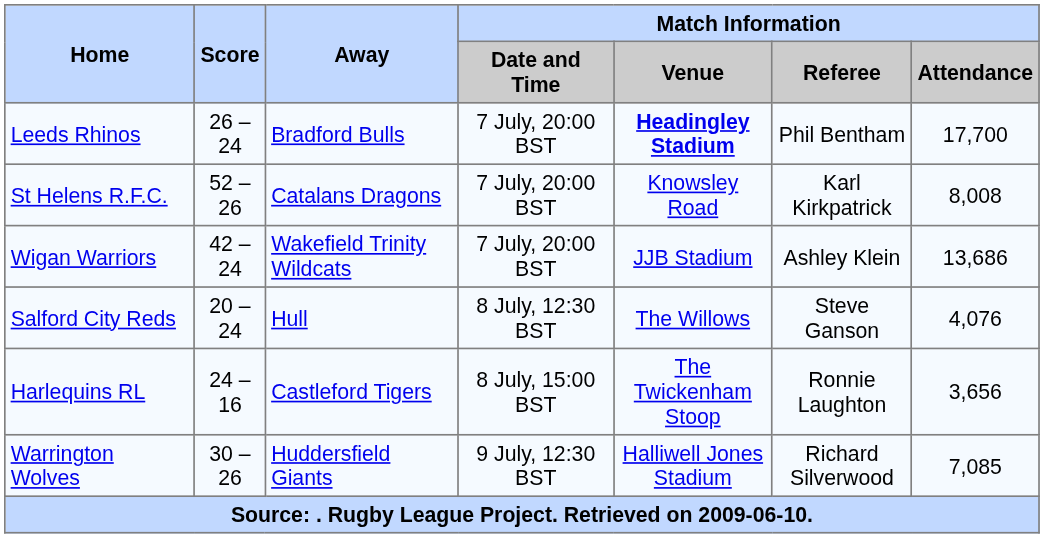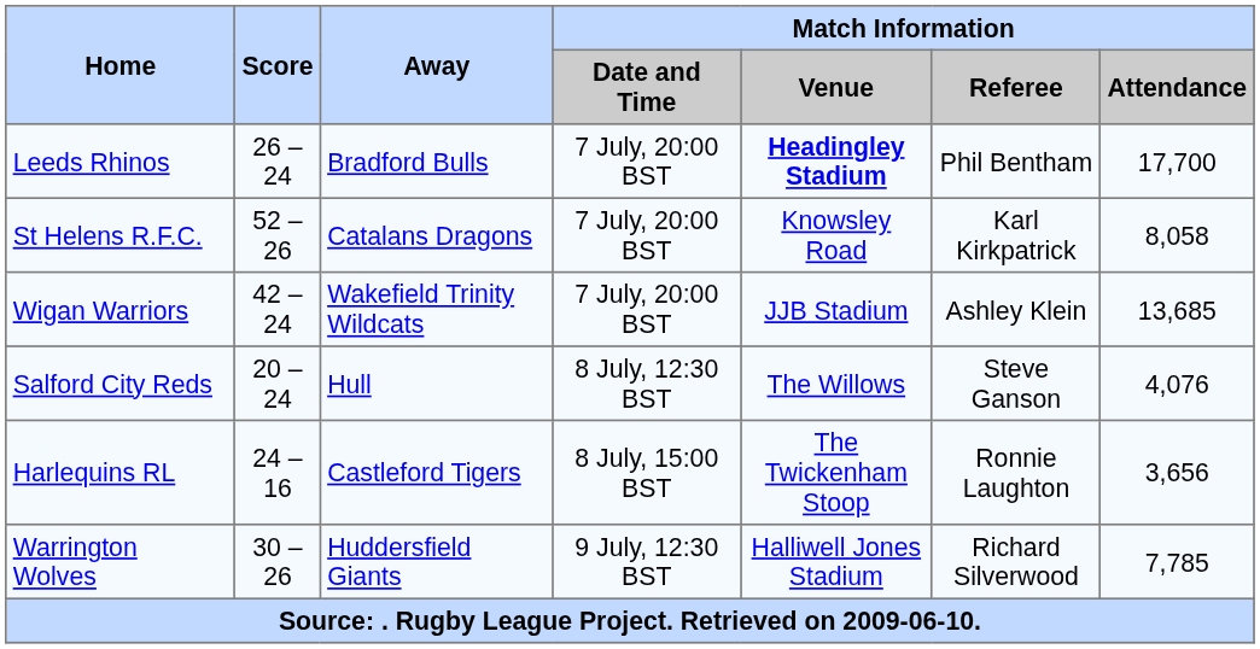 <table border="1" cellpadding="3" cellspacing="0" style="border-collapse:collapse; font-size:80%; text-align:center; width:100%;">
 <tr style="background:#c1d8ff;">
 <th rowspan="2" style="width:20%;">Home</th>
 <th rowspan="2" style="width:6%;">Score</th>
 <th rowspan="2" style="width:20%;">Away</th>
 <th colspan=6>Match Information</th>
 </tr>
 <tr style="background:#ccc;">
 <th width=17%>Date and Time</th>
 <th width=16%>Venue</th>
 <th width=14%>Referee</th>
 <th width=7%>Attendance</th>
 </tr>
 <tr style="background:#f5faff;">
 <td align=left> <a href='#'>Leeds Rhinos</a></td>
 <td>26 – 24</td>
 <td align=left> <a href='#'>Bradford Bulls</a></td>
 <td>7 July, 20:00 BST</td>
 <td><strong><a href='#'>Headingley Stadium</a></strong></td>
 <td>Phil Bentham</td>
 <td>17,700</td>
 </tr>
 <tr style="background:#f5faff;">
 <td align=left> <a href='#'>St Helens R.F.C.</a></td>
 <td>52 – 26</td>
 <td align=left> <a href='#'>Catalans Dragons</a></td>
 <td>7 July, 20:00 BST</td>
 <td><a href='#'>Knowsley Road</a></td>
 <td>Karl Kirkpatrick</td>
-<td>8,008</td>
+<td>8,058</td>
 </tr>
 <tr style="background:#f5faff;">
 <td align=left> <a href='#'>Wigan Warriors</a></td>
 <td>42 – 24</td>
 <td align=left> <a href='#'>Wakefield Trinity Wildcats</a></td>
 <td>7 July, 20:00 BST</td>
 <td><a href='#'>JJB Stadium</a></td>
 <td>Ashley Klein</td>
-<td>13,686</td>
+<td>13,685</td>
 </tr>
 <tr style="background:#f5faff;">
 <td align=left> <a href='#'>Salford City Reds</a></td>
 <td>20 – 24</td>
 <td align=left> <a href='#'>Hull</a></td>
 <td>8 July, 12:30 BST</td>
 <td><a href='#'>The Willows</a></td>
 <td>Steve Ganson</td>
 <td>4,076</td>
 </tr>
 <tr style="background:#f5faff;">
 <td align=left> <a href='#'>Harlequins RL</a></td>
 <td>24 – 16</td>
 <td align=left> <a href='#'>Castleford Tigers</a></td>
 <td>8 July, 15:00 BST</td>
 <td><a href='#'>The Twickenham Stoop</a></td>
 <td>Ronnie Laughton</td>
 <td>3,656</td>
 </tr>
 <tr style="background:#f5faff;">
 <td align=left> <a href='#'>Warrington Wolves</a></td>
 <td>30 – 26</td>
 <td align=left> <a href='#'>Huddersfield Giants</a></td>
 <td>9 July, 12:30 BST</td>
 <td><a href='#'>Halliwell Jones Stadium</a></td>
 <td>Richard Silverwood</td>
-<td>7,085</td>
+<td>7,785</td>
 </tr>
 <tr style="background:#c1d8ff;">
 <th colspan=10>Source: . Rugby League Project. Retrieved on 2009-06-10.</th>
 </tr>
 </table>
